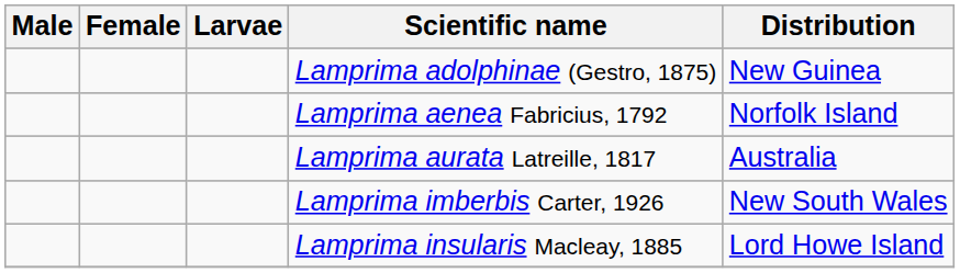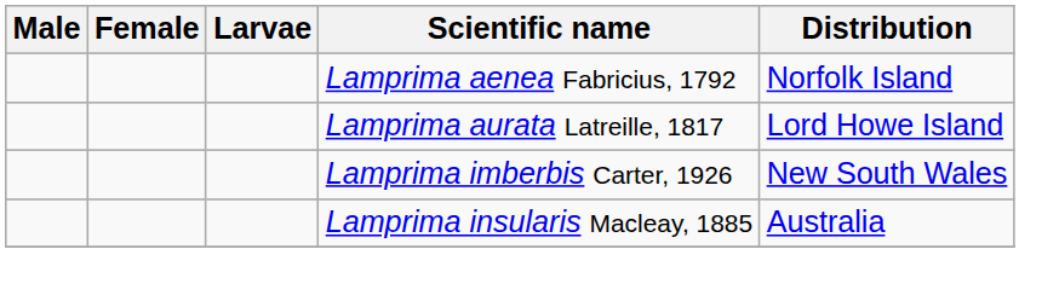 <table class="wikitable">
 <tr>
 <th>Male</th>
 <th>Female</th>
 <th>Larvae</th>
 <th>Scientific name</th>
 <th>Distribution</th>
-</tr>
-<tr>
-<td></td>
-<td></td>
-<td></td>
-<td><em><a href='#'>Lamprima adolphinae</a></em> <small>(Gestro, 1875)</small></td>
-<td><a href='#'>New Guinea</a></td>
 </tr>
 <tr>
 <td></td>
 <td></td>
 <td></td>
 <td><em><a href='#'>Lamprima aenea</a></em> <small>Fabricius, 1792</small></td>
 <td><a href='#'>Norfolk Island</a></td>
 </tr>
 <tr>
 <td></td>
 <td></td>
 <td></td>
 <td><em><a href='#'>Lamprima aurata</a></em> <small>Latreille, 1817</small></td>
-<td><a href='#'>Australia</a></td>
+<td><a href='#'>Lord Howe Island</a></td>
 </tr>
 <tr>
 <td></td>
 <td></td>
 <td></td>
 <td><em><a href='#'>Lamprima imberbis</a></em> <small>Carter, 1926</small></td>
 <td><a href='#'>New South Wales</a></td>
 </tr>
 <tr>
 <td></td>
 <td></td>
 <td></td>
 <td><em><a href='#'>Lamprima insularis</a></em> <small>Macleay, 1885</small></td>
-<td><a href='#'>Lord Howe Island</a></td>
+<td><a href='#'>Australia</a></td>
 </tr>
 <tr>
 </tr>
 </table>
